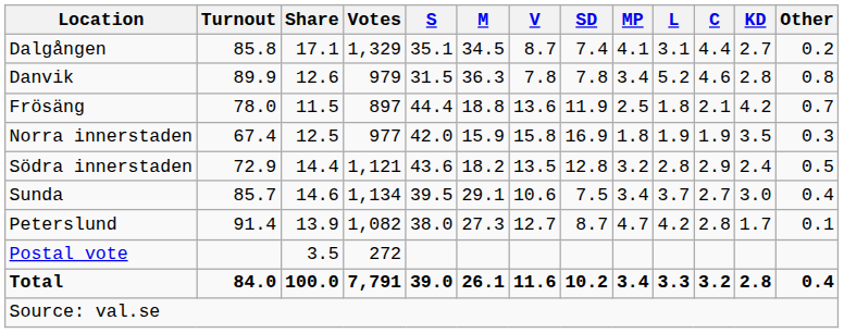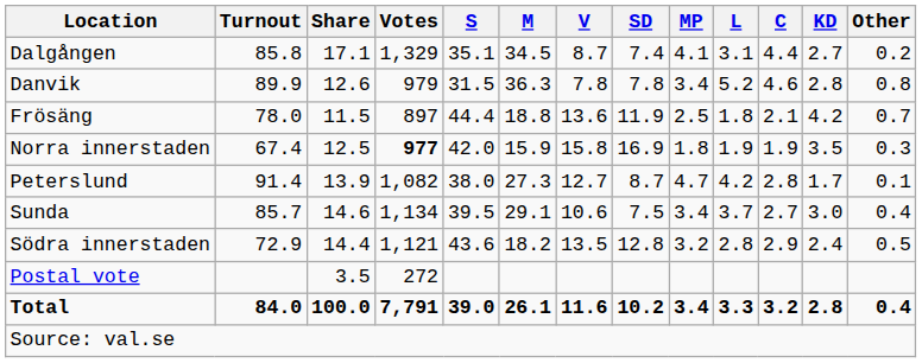 <table class="wikitable sortable" style=text-align:right>
 <tr>
 <th>Location</th>
 <th>Turnout</th>
 <th>Share</th>
 <th>Votes</th>
 <th><a href='#'>S</a></th>
 <th><a href='#'>M</a></th>
 <th><a href='#'>V</a></th>
 <th><a href='#'>SD</a></th>
 <th><a href='#'>MP</a></th>
 <th><a href='#'>L</a></th>
 <th><a href='#'>C</a></th>
 <th><a href='#'>KD</a></th>
 <th>Other</th>
 </tr>
 <tr>
 <td align=left>Dalgången</td>
 <td>85.8</td>
 <td>17.1</td>
 <td>1,329</td>
 <td>35.1</td>
 <td>34.5</td>
 <td>8.7</td>
 <td>7.4</td>
 <td>4.1</td>
 <td>3.1</td>
 <td>4.4</td>
 <td>2.7</td>
 <td>0.2</td>
 </tr>
 <tr>
 <td align=left>Danvik</td>
 <td>89.9</td>
 <td>12.6</td>
 <td>979</td>
 <td>31.5</td>
 <td>36.3</td>
 <td>7.8</td>
 <td>7.8</td>
 <td>3.4</td>
 <td>5.2</td>
 <td>4.6</td>
 <td>2.8</td>
 <td>0.8</td>
 </tr>
 <tr>
 <td align=left>Frösäng</td>
 <td>78.0</td>
 <td>11.5</td>
 <td>897</td>
 <td>44.4</td>
 <td>18.8</td>
 <td>13.6</td>
 <td>11.9</td>
 <td>2.5</td>
 <td>1.8</td>
 <td>2.1</td>
 <td>4.2</td>
 <td>0.7</td>
 </tr>
 <tr>
 <td align=left>Norra innerstaden</td>
 <td>67.4</td>
 <td>12.5</td>
-<td>977</td>
+<td><strong>977</strong></td>
 <td>42.0</td>
 <td>15.9</td>
 <td>15.8</td>
 <td>16.9</td>
 <td>1.8</td>
 <td>1.9</td>
 <td>1.9</td>
 <td>3.5</td>
 <td>0.3</td>
 </tr>
 <tr>
-<td align=left>Södra innerstaden</td>
-<td>72.9</td>
-<td>14.4</td>
-<td>1,121</td>
-<td>43.6</td>
-<td>18.2</td>
-<td>13.5</td>
-<td>12.8</td>
-<td>3.2</td>
+<td align=left>Peterslund</td>
+<td>91.4</td>
+<td>13.9</td>
+<td>1,082</td>
+<td>38.0</td>
+<td>27.3</td>
+<td>12.7</td>
+<td>8.7</td>
+<td>4.7</td>
+<td>4.2</td>
 <td>2.8</td>
-<td>2.9</td>
-<td>2.4</td>
-<td>0.5</td>
+<td>1.7</td>
+<td>0.1</td>
 </tr>
 <tr>
 <td align=left>Sunda</td>
 <td>85.7</td>
 <td>14.6</td>
 <td>1,134</td>
 <td>39.5</td>
 <td>29.1</td>
 <td>10.6</td>
 <td>7.5</td>
 <td>3.4</td>
 <td>3.7</td>
 <td>2.7</td>
 <td>3.0</td>
 <td>0.4</td>
 </tr>
 <tr>
-<td align=left>Peterslund</td>
-<td>91.4</td>
-<td>13.9</td>
-<td>1,082</td>
-<td>38.0</td>
-<td>27.3</td>
-<td>12.7</td>
-<td>8.7</td>
-<td>4.7</td>
-<td>4.2</td>
+<td align=left>Södra innerstaden</td>
+<td>72.9</td>
+<td>14.4</td>
+<td>1,121</td>
+<td>43.6</td>
+<td>18.2</td>
+<td>13.5</td>
+<td>12.8</td>
+<td>3.2</td>
 <td>2.8</td>
-<td>1.7</td>
-<td>0.1</td>
+<td>2.9</td>
+<td>2.4</td>
+<td>0.5</td>
 </tr>
 <tr>
 <td align=left><a href='#'>Postal vote</a></td>
 <td></td>
 <td>3.5</td>
 <td>272</td>
 <td></td>
 <td></td>
 <td></td>
 <td></td>
 <td></td>
 <td></td>
 <td></td>
 <td></td>
 <td></td>
 </tr>
 <tr>
 <td align=left><strong>Total</strong></td>
 <td><strong>84.0</strong></td>
 <td><strong>100.0</strong></td>
 <td><strong>7,791</strong></td>
 <td><strong>39.0</strong></td>
 <td><strong>26.1</strong></td>
 <td><strong>11.6</strong></td>
 <td><strong>10.2</strong></td>
 <td><strong>3.4</strong></td>
 <td><strong>3.3</strong></td>
 <td><strong>3.2</strong></td>
 <td><strong>2.8</strong></td>
 <td><strong>0.4</strong></td>
 </tr>
 <tr>
 <td align=left colspan=13>Source: val.se </td>
 </tr>
 </table>
